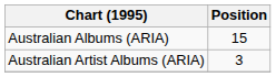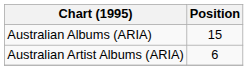 <table class="wikitable sortable">
 <tr>
 <th>Chart (1995)</th>
 <th>Position</th>
 </tr>
 <tr>
 <td>Australian Albums (ARIA)</td>
 <td style="text-align:center;">15</td>
 </tr>
 <tr>
 <td>Australian Artist Albums (ARIA)</td>
-<td style="text-align:center;">3</td>
+<td style="text-align:center;">6</td>
 </tr>
 <tr>
 </tr>
 </table>
